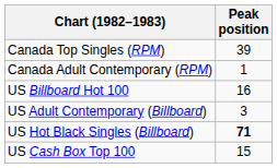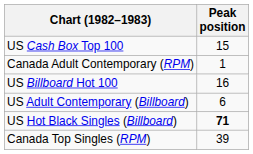 <table class="wikitable sortable">
 <tr>
 <th>Chart (1982–1983)</th>
 <th>Peak<br>position</th>
 </tr>
 <tr>
-<td>Canada Top Singles (<a href='#'><em>RPM</em></a>)</td>
-<td style="text-align:center;">39</td>
+<td>US <a href='#'><em>Cash Box</em> Top 100</a></td>
+<td style="text-align:center;">15</td>
 </tr>
 <tr>
 <td>Canada Adult Contemporary (<a href='#'><em>RPM</em></a>)</td>
 <td style="text-align:center;">1</td>
 </tr>
 <tr>
 <td>US <a href='#'><em>Billboard</em> Hot 100</a></td>
 <td style="text-align:center;">16</td>
 </tr>
 <tr>
 <td>US <a href='#'>Adult Contemporary</a> (<em><a href='#'>Billboard</a></em>)</td>
-<td style="text-align:center;">3</td>
+<td style="text-align:center;">6</td>
 </tr>
 <tr>
 <td>US <a href='#'>Hot Black Singles</a> (<em><a href='#'>Billboard</a></em>)</td>
 <td style="text-align:center;"><strong>71</strong></td>
 </tr>
 <tr>
-<td>US <a href='#'><em>Cash Box</em> Top 100</a></td>
-<td style="text-align:center;">15</td>
+<td>Canada Top Singles (<a href='#'><em>RPM</em></a>)</td>
+<td style="text-align:center;">39</td>
 </tr>
 </table>
